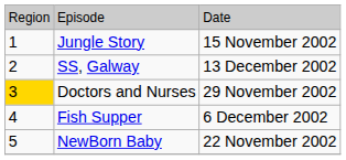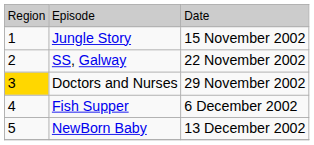 <table class="wikitable">
 <tr bgcolor="#CCCCCC">
 <td><small>Region</small></td>
 <td><small>Episode</small></td>
 <td><small>Date</small></td>
 </tr>
 <tr>
 <td>1</td>
 <td><a href='#'>Jungle Story</a></td>
 <td>15 November 2002</td>
 </tr>
 <tr>
 <td>2</td>
 <td><a href='#'>SS</a>, <a href='#'>Galway</a></td>
-<td>13 December 2002</td>
+<td>22 November 2002</td>
 </tr>
 <tr>
 <td style="background: gold;">3</td>
 <td>Doctors and Nurses</td>
 <td>29 November 2002</td>
 </tr>
 <tr>
 <td>4</td>
 <td><a href='#'>Fish Supper</a></td>
 <td>6 December 2002</td>
 </tr>
 <tr>
 <td>5</td>
 <td><a href='#'>NewBorn Baby</a></td>
-<td>22 November 2002</td>
+<td>13 December 2002</td>
 </tr>
 <tr>
 </tr>
 </table>
